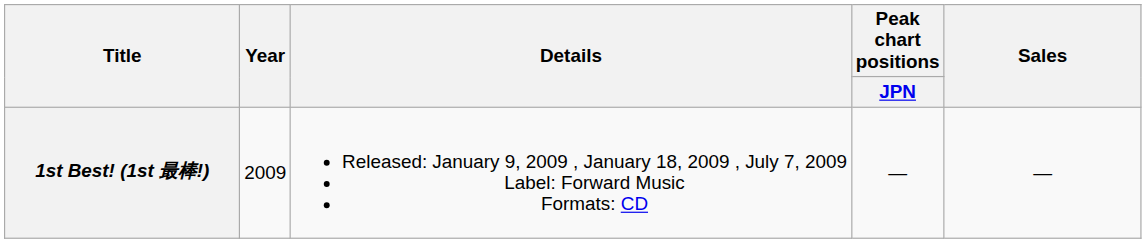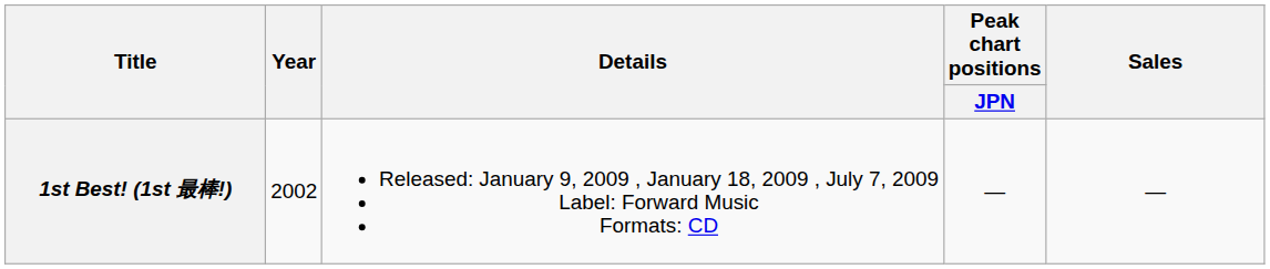 <table class="wikitable plainrowheaders" style="text-align:center;">
 <tr>
 <th rowspan="2" style="width:12em;">Title</th>
 <th rowspan="2">Year</th>
 <th rowspan="2">Details</th>
 <th colspan="1">Peak chart positions</th>
 <th rowspan="2" style="width:10em;">Sales</th>
 </tr>
 <tr>
 <th width="30"><a href='#'>JPN</a></th>
 </tr>
 <tr>
 <th scope="row"><em>1st Best! (1st 最棒!)</em><br> </th>
-<td>2009</td>
+<td>2002</td>
 <td><br><ul><li>Released: January 9, 2009 , January 18, 2009 , July 7, 2009 </li><li>Label: Forward Music</li><li>Formats: <a href='#'>CD</a></li></ul></td>
 <td>—</td>
 <td>—</td>
 </tr>
 </table>
